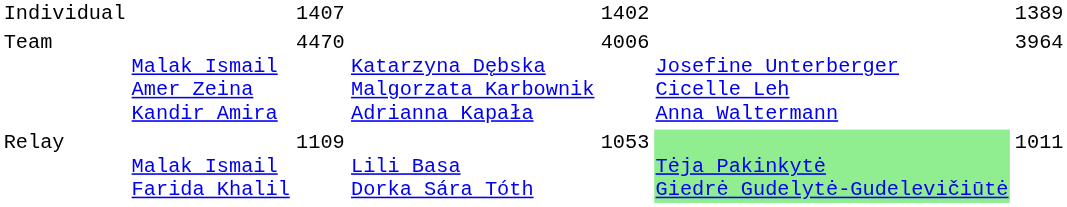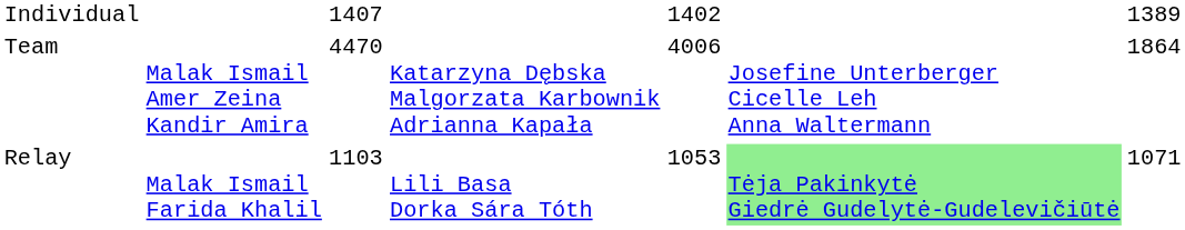 <table>
 <tr style="vertical-align:top;">
 <td>Individual</td>
 <td></td>
 <td>1407</td>
 <td></td>
 <td>1402</td>
 <td></td>
 <td>1389</td>
 </tr>
 <tr style="vertical-align:top;">
 <td>Team</td>
 <td><br><a href='#'>Malak Ismail</a><br><a href='#'>Amer Zeina</a><br><a href='#'>Kandir Amira</a></td>
 <td>4470</td>
 <td><br><a href='#'>Katarzyna Dębska</a><br><a href='#'>Malgorzata Karbownik</a><br><a href='#'>Adrianna Kapała</a></td>
 <td>4006</td>
 <td><br><a href='#'>Josefine Unterberger</a><br><a href='#'>Cicelle Leh</a><br><a href='#'>Anna Waltermann</a></td>
-<td>3964</td>
+<td>1864</td>
 </tr>
 <tr style="vertical-align:top;">
 <td>Relay</td>
 <td><br><a href='#'>Malak Ismail</a><br><a href='#'>Farida Khalil</a></td>
-<td>1109</td>
+<td>1103</td>
 <td><br><a href='#'>Lili Basa</a><br><a href='#'>Dorka Sára Tóth</a></td>
 <td>1053</td>
 <td style="background: lightgreen;"><br><a href='#'>Tėja Pakinkytė</a><br><a href='#'>Giedrė Gudelytė-Gudelevičiūtė</a></td>
-<td>1011</td>
+<td>1071</td>
 </tr>
 </table>
